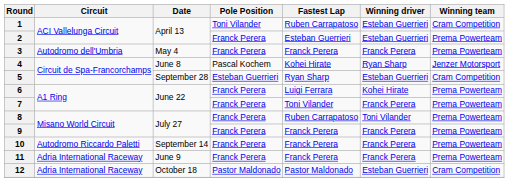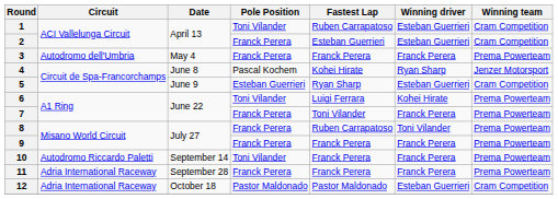 <table class="wikitable" style="font-size:85%">
 <tr>
 <th>Round</th>
 <th>Circuit</th>
 <th>Date</th>
 <th>Pole Position</th>
 <th>Fastest Lap</th>
 <th>Winning driver</th>
 <th>Winning team</th>
 </tr>
 <tr>
 <th>1</th>
 <td nowrap rowspan=2> <a href='#'>ACI Vallelunga Circuit</a></td>
 <td nowrap rowspan=2>April 13</td>
 <td nowrap> <a href='#'>Toni Vilander</a></td>
 <td nowrap> <a href='#'>Ruben Carrapatoso</a></td>
 <td nowrap> <a href='#'>Esteban Guerrieri</a></td>
 <td nowrap> <a href='#'>Cram Competition</a></td>
 </tr>
 <tr>
 <th>2</th>
 <td nowrap> <a href='#'>Franck Perera</a></td>
 <td nowrap> <a href='#'>Esteban Guerrieri</a></td>
 <td nowrap> <a href='#'>Esteban Guerrieri</a></td>
-<td nowrap> <a href='#'>Prema Powerteam</a></td>
+<td nowrap> <a href='#'>Cram Competition</a></td>
 </tr>
 <tr>
 <th>3</th>
 <td nowrap> <a href='#'>Autodromo dell'Umbria</a></td>
 <td nowrap>May 4</td>
 <td nowrap> <a href='#'>Franck Perera</a></td>
 <td nowrap> <a href='#'>Franck Perera</a></td>
 <td nowrap> <a href='#'>Franck Perera</a></td>
 <td nowrap> <a href='#'>Prema Powerteam</a></td>
 </tr>
 <tr>
 <th>4</th>
 <td nowrap rowspan=2> <a href='#'>Circuit de Spa-Francorchamps</a></td>
 <td nowrap>June 8</td>
 <td nowrap> Pascal Kochem</td>
 <td nowrap> <a href='#'>Kohei Hirate</a></td>
 <td nowrap> <a href='#'>Ryan Sharp</a></td>
 <td nowrap> <a href='#'>Jenzer Motorsport</a></td>
 </tr>
 <tr>
 <th>5</th>
-<td nowrap>September 28</td>
+<td nowrap>June 9</td>
 <td nowrap> <a href='#'>Esteban Guerrieri</a></td>
 <td nowrap> <a href='#'>Ryan Sharp</a></td>
 <td nowrap> <a href='#'>Esteban Guerrieri</a></td>
 <td nowrap> <a href='#'>Cram Competition</a></td>
 </tr>
 <tr>
 <th>6</th>
 <td nowrap rowspan=2> <a href='#'>A1 Ring</a></td>
 <td nowrap rowspan=2>June 22</td>
-<td nowrap> <a href='#'>Franck Perera</a></td>
+<td nowrap> <a href='#'>Toni Vilander</a></td>
 <td nowrap> <a href='#'>Luigi Ferrara</a></td>
 <td nowrap> <a href='#'>Kohei Hirate</a></td>
 <td nowrap> <a href='#'>Prema Powerteam</a></td>
 </tr>
 <tr>
 <th>7</th>
 <td nowrap> <a href='#'>Franck Perera</a></td>
 <td nowrap> <a href='#'>Toni Vilander</a></td>
 <td nowrap> <a href='#'>Franck Perera</a></td>
 <td nowrap> <a href='#'>Prema Powerteam</a></td>
 </tr>
 <tr>
 <th>8</th>
 <td nowrap rowspan=2> <a href='#'>Misano World Circuit</a></td>
 <td nowrap rowspan=2>July 27</td>
 <td nowrap> <a href='#'>Franck Perera</a></td>
 <td nowrap> <a href='#'>Ruben Carrapatoso</a></td>
 <td nowrap> <a href='#'>Toni Vilander</a></td>
 <td nowrap> <a href='#'>Prema Powerteam</a></td>
 </tr>
 <tr>
 <th>9</th>
 <td nowrap> <a href='#'>Franck Perera</a></td>
 <td nowrap> <a href='#'>Franck Perera</a></td>
 <td nowrap> <a href='#'>Franck Perera</a></td>
 <td nowrap> <a href='#'>Prema Powerteam</a></td>
 </tr>
 <tr>
 <th>10</th>
 <td nowrap> <a href='#'>Autodromo Riccardo Paletti</a></td>
 <td nowrap>September 14</td>
-<td nowrap> <a href='#'>Franck Perera</a></td>
+<td nowrap> <a href='#'>Toni Vilander</a></td>
 <td nowrap> <a href='#'>Franck Perera</a></td>
 <td nowrap> <a href='#'>Franck Perera</a></td>
 <td nowrap> <a href='#'>Prema Powerteam</a></td>
 </tr>
 <tr>
 <th>11</th>
 <td nowrap> <a href='#'>Adria International Raceway</a></td>
-<td nowrap>June 9</td>
+<td nowrap>September 28</td>
 <td nowrap> <a href='#'>Franck Perera</a></td>
 <td nowrap> <a href='#'>Franck Perera</a></td>
 <td nowrap> <a href='#'>Franck Perera</a></td>
 <td nowrap> <a href='#'>Prema Powerteam</a></td>
 </tr>
 <tr>
 <th>12</th>
 <td nowrap> <a href='#'>Adria International Raceway</a></td>
 <td nowrap>October 18</td>
 <td nowrap> <a href='#'>Pastor Maldonado</a></td>
 <td nowrap> <a href='#'>Pastor Maldonado</a></td>
 <td nowrap> <a href='#'>Esteban Guerrieri</a></td>
 <td nowrap> <a href='#'>Cram Competition</a></td>
 </tr>
 <tr>
 </tr>
 </table>
